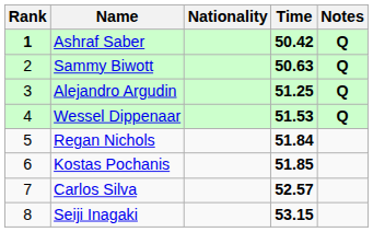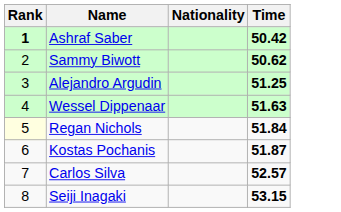 <table class="wikitable sortable" style="text-align:center">
 <tr>
 <th>Rank</th>
 <th>Name</th>
 <th>Nationality</th>
 <th>Time</th>
-<th>Notes</th>
 </tr>
 <tr bgcolor=ccffcc>
 <td><strong>1</strong></td>
 <td align=left><a href='#'>Ashraf Saber</a></td>
 <td align=left></td>
 <td><strong>50.42</strong></td>
-<td><strong>Q</strong></td>
 </tr>
 <tr bgcolor=ccffcc>
 <td>2</td>
 <td align=left><a href='#'>Sammy Biwott</a></td>
 <td align=left></td>
-<td><strong>50.63</strong></td>
-<td><strong>Q</strong></td>
+<td><strong>50.62</strong></td>
 </tr>
 <tr bgcolor=ccffcc>
 <td>3</td>
 <td align=left><a href='#'>Alejandro Argudin</a></td>
 <td align=left></td>
 <td><strong>51.25</strong></td>
-<td><strong>Q</strong></td>
 </tr>
 <tr bgcolor=ccffcc>
 <td>4</td>
 <td align=left><a href='#'>Wessel Dippenaar</a></td>
 <td align=left></td>
-<td><strong>51.53</strong></td>
-<td><strong>Q</strong></td>
+<td><strong>51.63</strong></td>
 </tr>
 <tr>
-<td>5</td>
+<td style="background: lightyellow;">5</td>
 <td align=left><a href='#'>Regan Nichols</a></td>
 <td align=left></td>
 <td><strong>51.84</strong></td>
-<td></td>
 </tr>
 <tr>
 <td>6</td>
 <td align=left><a href='#'>Kostas Pochanis</a></td>
 <td align=left></td>
-<td><strong>51.85</strong></td>
-<td></td>
+<td><strong>51.87</strong></td>
 </tr>
 <tr>
 <td>7</td>
 <td align=left><a href='#'>Carlos Silva</a></td>
 <td align=left></td>
 <td><strong>52.57</strong></td>
-<td></td>
 </tr>
 <tr>
 <td>8</td>
 <td align=left><a href='#'>Seiji Inagaki</a></td>
 <td align=left></td>
 <td><strong>53.15</strong></td>
-<td></td>
 </tr>
 </table>
